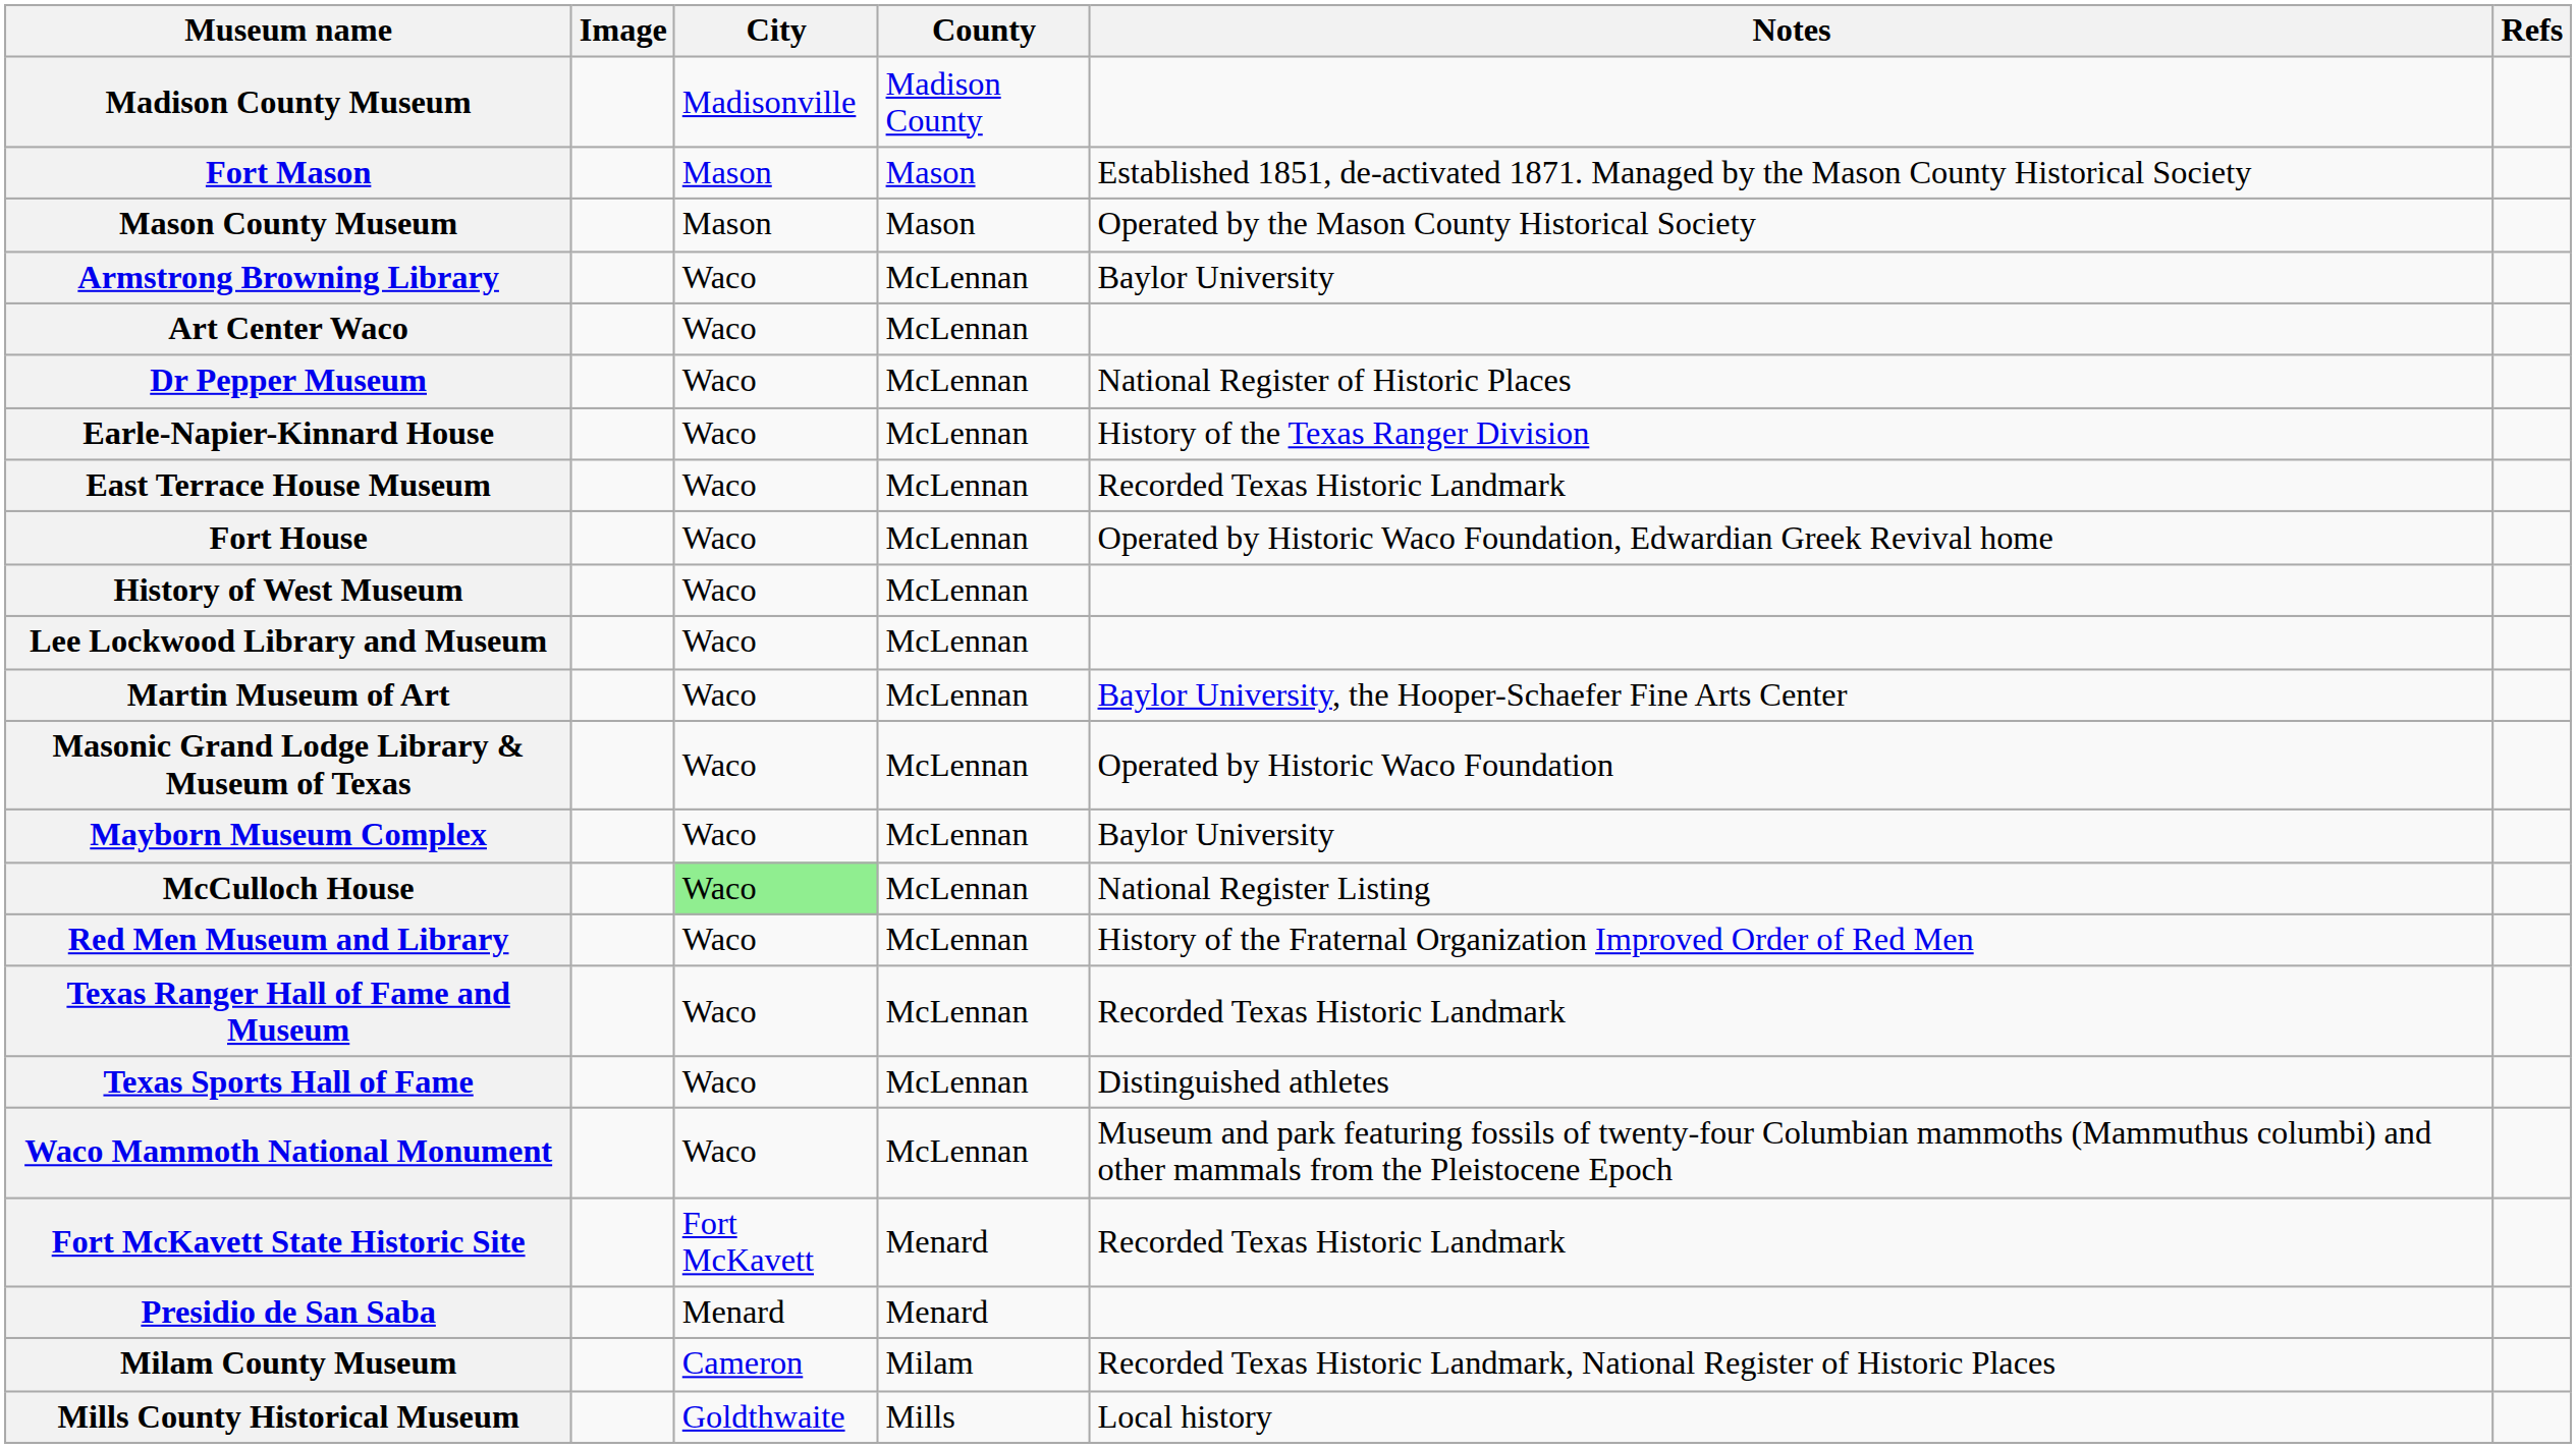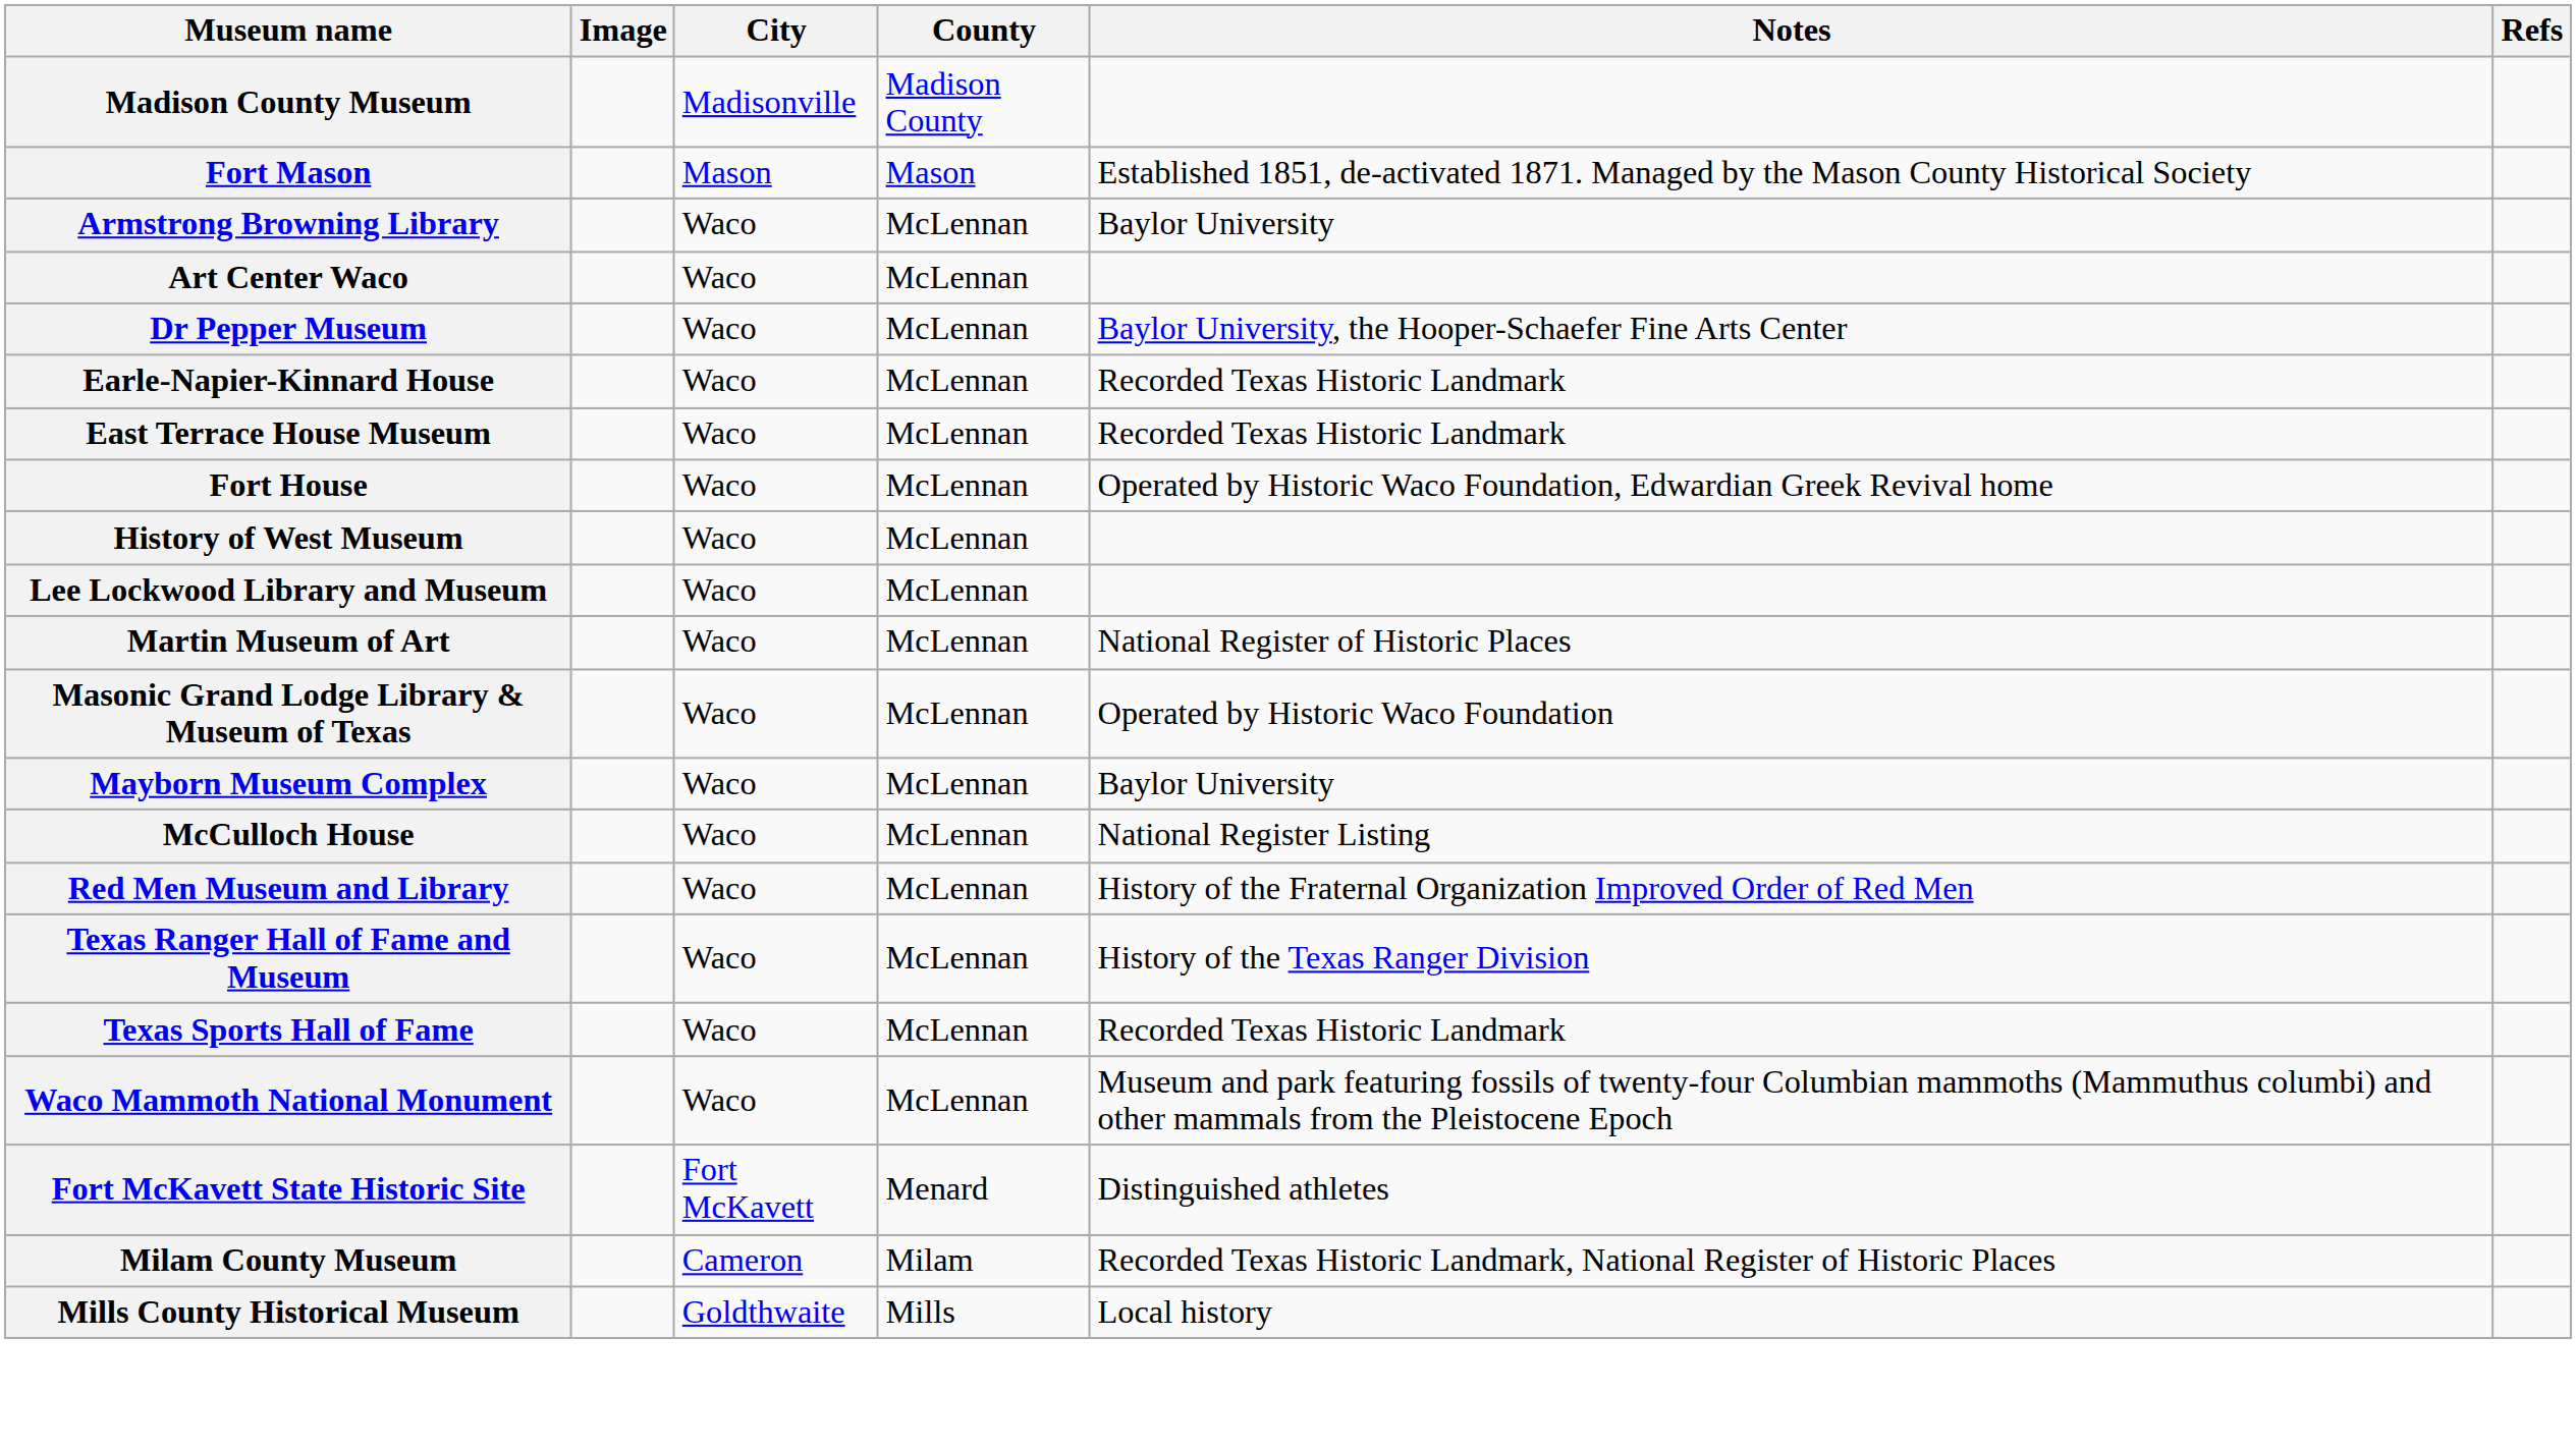 <table class="wikitable sortable plainrowheaders">
 <tr>
 <th scope="col">Museum name</th>
 <th scope="col"  class="unsortable">Image</th>
 <th scope="col">City</th>
 <th scope="col">County</th>
 <th scope="col">Notes</th>
 <th scope="col" class="unsortable">Refs</th>
 </tr>
 <tr>
 <th scope="row">Madison County Museum</th>
 <td></td>
 <td><a href='#'>Madisonville</a></td>
 <td><a href='#'>Madison County</a></td>
 <td></td>
 <td align="center"></td>
 </tr>
 <tr>
 <th scope="row"><a href='#'>Fort Mason</a></th>
 <td></td>
 <td><a href='#'>Mason</a></td>
 <td><a href='#'>Mason</a></td>
 <td>Established 1851, de-activated 1871. Managed by the Mason County Historical Society</td>
 <td align="center"></td>
 </tr>
 <tr>
-<th scope="row">Mason County Museum</th>
-<td></td>
-<td>Mason</td>
-<td>Mason</td>
-<td>Operated by the Mason County Historical Society</td>
-<td align="center"></td>
-</tr>
-<tr>
 <th scope="row"><a href='#'>Armstrong Browning Library</a></th>
 <td></td>
 <td>Waco</td>
 <td>McLennan</td>
 <td>Baylor University</td>
 <td align="center"></td>
 </tr>
 <tr>
 <th scope="row">Art Center Waco</th>
 <td></td>
 <td>Waco</td>
 <td>McLennan</td>
 <td></td>
 <td align="center"></td>
 </tr>
 <tr>
 <th scope="row"><a href='#'>Dr Pepper Museum</a></th>
 <td></td>
 <td>Waco</td>
 <td>McLennan</td>
-<td>National Register of Historic Places</td>
+<td><a href='#'>Baylor University</a>, the Hooper-Schaefer Fine Arts Center</td>
 <td align="center"></td>
 </tr>
 <tr>
 <th scope="row">Earle-Napier-Kinnard House</th>
 <td></td>
 <td>Waco</td>
 <td>McLennan</td>
-<td>History of the <a href='#'>Texas Ranger Division</a></td>
+<td>Recorded Texas Historic Landmark</td>
 <td align="center"></td>
 </tr>
 <tr>
 <th scope="row">East Terrace House Museum</th>
 <td></td>
 <td>Waco</td>
 <td>McLennan</td>
 <td>Recorded Texas Historic Landmark</td>
 <td align="center"></td>
 </tr>
 <tr>
 <th scope="row">Fort House</th>
 <td></td>
 <td>Waco</td>
 <td>McLennan</td>
 <td>Operated by Historic Waco Foundation, Edwardian Greek Revival home</td>
 <td align="center"></td>
 </tr>
 <tr>
 <th scope="row">History of West Museum</th>
 <td></td>
 <td>Waco</td>
 <td>McLennan</td>
 <td></td>
 <td align="center"></td>
 </tr>
 <tr>
 <th scope="row">Lee Lockwood Library and Museum</th>
 <td></td>
 <td>Waco</td>
 <td>McLennan</td>
 <td></td>
 <td align="center"></td>
 </tr>
 <tr>
 <th scope="row">Martin Museum of Art</th>
 <td></td>
 <td>Waco</td>
 <td>McLennan</td>
-<td><a href='#'>Baylor University</a>, the Hooper-Schaefer Fine Arts Center</td>
+<td>National Register of Historic Places</td>
 <td align="center"></td>
 </tr>
 <tr>
 <th scope="row">Masonic Grand Lodge Library & Museum of Texas</th>
 <td></td>
 <td>Waco</td>
 <td>McLennan</td>
 <td>Operated by Historic Waco Foundation</td>
 <td align="center"></td>
 </tr>
 <tr>
 <th scope="row"><a href='#'>Mayborn Museum Complex</a></th>
 <td></td>
 <td>Waco</td>
 <td>McLennan</td>
 <td>Baylor University</td>
 <td align="center"></td>
 </tr>
 <tr>
 <th scope="row">McCulloch House</th>
 <td></td>
-<td style="background: lightgreen;">Waco</td>
+<td>Waco</td>
 <td>McLennan</td>
 <td>National Register Listing</td>
 <td align="center"></td>
 </tr>
 <tr>
 <th scope="row"><a href='#'>Red Men Museum and Library</a></th>
 <td></td>
 <td>Waco</td>
 <td>McLennan</td>
 <td>History of the Fraternal Organization <a href='#'>Improved Order of Red Men</a></td>
 <td align="center"></td>
 </tr>
 <tr>
 <th scope="row"><a href='#'>Texas Ranger Hall of Fame and Museum</a></th>
 <td></td>
 <td>Waco</td>
 <td>McLennan</td>
-<td>Recorded Texas Historic Landmark</td>
+<td>History of the <a href='#'>Texas Ranger Division</a></td>
 <td align="center"></td>
 </tr>
 <tr>
 <th scope="row"><a href='#'>Texas Sports Hall of Fame</a></th>
 <td></td>
 <td>Waco</td>
 <td>McLennan</td>
-<td>Distinguished athletes</td>
+<td>Recorded Texas Historic Landmark</td>
 <td align="center"></td>
 </tr>
 <tr>
 <th scope="row"><a href='#'>Waco Mammoth National Monument</a></th>
 <td></td>
 <td>Waco</td>
 <td>McLennan</td>
 <td>Museum and park featuring fossils of twenty-four Columbian mammoths (Mammuthus columbi) and other mammals from the Pleistocene Epoch</td>
 <td align="center"></td>
 </tr>
 <tr>
 <th scope="row"><a href='#'>Fort McKavett State Historic Site</a></th>
 <td></td>
 <td><a href='#'>Fort McKavett</a></td>
 <td>Menard</td>
-<td>Recorded Texas Historic Landmark</td>
-<td align="center"></td>
-</tr>
-<tr>
-<th scope="row"><a href='#'>Presidio de San Saba</a></th>
-<td></td>
-<td>Menard</td>
-<td>Menard</td>
-<td></td>
+<td>Distinguished athletes</td>
 <td align="center"></td>
 </tr>
 <tr>
 <th scope="row">Milam County Museum</th>
 <td></td>
 <td><a href='#'>Cameron</a></td>
 <td>Milam</td>
 <td>Recorded Texas Historic Landmark, National Register of Historic Places</td>
 <td align="center"></td>
 </tr>
 <tr>
 <th scope="row">Mills County Historical Museum</th>
 <td></td>
 <td><a href='#'>Goldthwaite</a></td>
 <td>Mills</td>
 <td>Local history</td>
 <td align="center"></td>
 </tr>
 <tr>
 </tr>
 </table>
